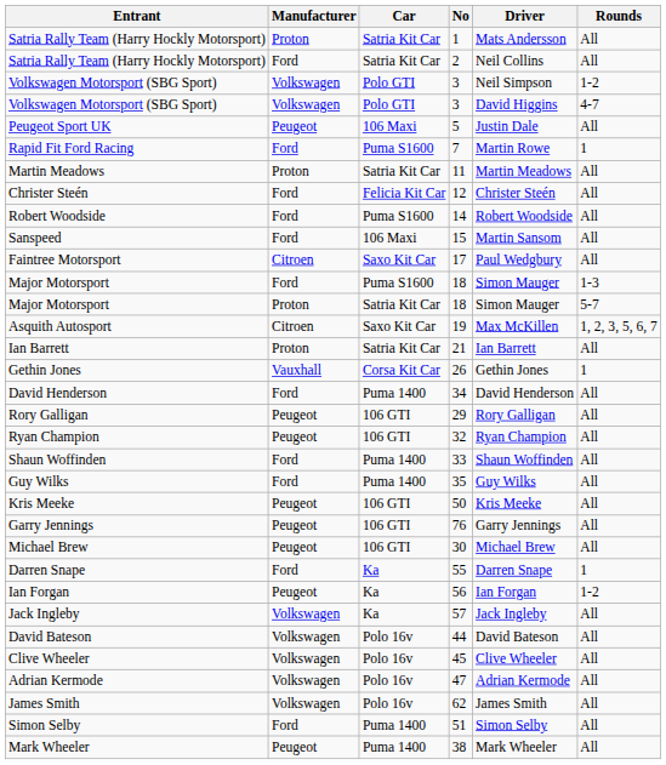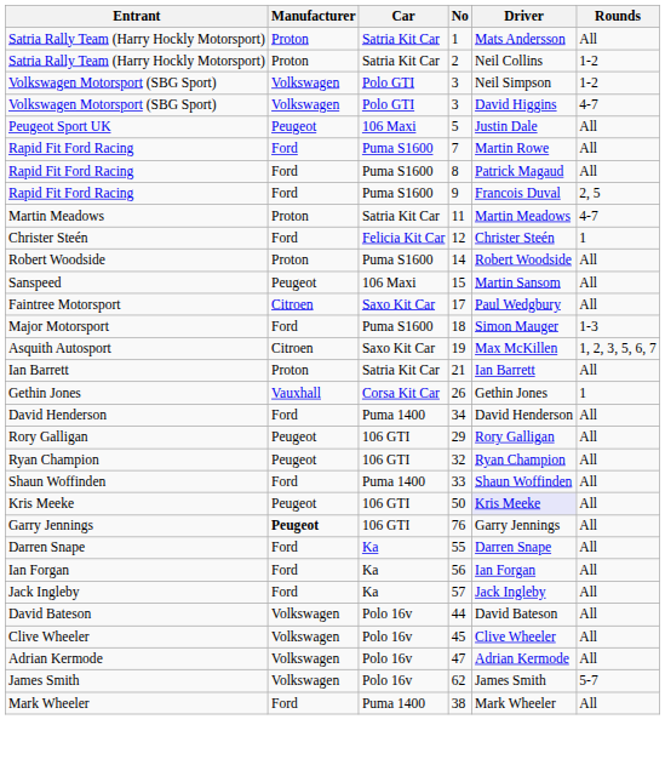 <table class="wikitable">
 <tr>
 <th>Entrant</th>
 <th>Manufacturer</th>
 <th>Car</th>
 <th>No</th>
 <th>Driver</th>
 <th>Rounds</th>
 </tr>
 <tr>
 <td><a href='#'>Satria Rally Team</a> (Harry Hockly Motorsport)</td>
 <td><a href='#'>Proton</a></td>
 <td><a href='#'>Satria Kit Car</a></td>
 <td>1</td>
 <td><a href='#'>Mats Andersson</a></td>
 <td>All</td>
 </tr>
 <tr>
 <td><a href='#'>Satria Rally Team</a> (Harry Hockly Motorsport)</td>
-<td>Ford</td>
+<td>Proton</td>
 <td>Satria Kit Car</td>
 <td>2</td>
 <td>Neil Collins</td>
-<td>All</td>
+<td>1-2</td>
 </tr>
 <tr>
 <td><a href='#'>Volkswagen Motorsport</a> (SBG Sport)</td>
 <td><a href='#'>Volkswagen</a></td>
 <td><a href='#'>Polo GTI</a></td>
 <td>3</td>
 <td>Neil Simpson</td>
 <td>1-2</td>
 </tr>
 <tr>
 <td><a href='#'>Volkswagen Motorsport</a> (SBG Sport)</td>
 <td><a href='#'>Volkswagen</a></td>
 <td><a href='#'>Polo GTI</a></td>
 <td>3</td>
 <td><a href='#'>David Higgins</a></td>
 <td>4-7</td>
 </tr>
 <tr>
 <td><a href='#'>Peugeot Sport UK</a></td>
 <td><a href='#'>Peugeot</a></td>
 <td><a href='#'>106 Maxi</a></td>
 <td>5</td>
 <td><a href='#'>Justin Dale</a></td>
 <td>All</td>
 </tr>
 <tr>
 <td><a href='#'>Rapid Fit Ford Racing</a></td>
 <td><a href='#'>Ford</a></td>
 <td><a href='#'>Puma S1600</a></td>
 <td>7</td>
 <td><a href='#'>Martin Rowe</a></td>
-<td>1</td>
+<td>All</td>
+</tr>
+<tr>
+<td><a href='#'>Rapid Fit Ford Racing</a></td>
+<td>Ford</td>
+<td>Puma S1600</td>
+<td>8</td>
+<td><a href='#'>Patrick Magaud</a></td>
+<td>All</td>
+</tr>
+<tr>
+<td><a href='#'>Rapid Fit Ford Racing</a></td>
+<td>Ford</td>
+<td>Puma S1600</td>
+<td>9</td>
+<td><a href='#'>Francois Duval</a></td>
+<td>2, 5</td>
 </tr>
 <tr>
 <td>Martin Meadows</td>
 <td>Proton</td>
 <td>Satria Kit Car</td>
 <td>11</td>
 <td><a href='#'>Martin Meadows</a></td>
-<td>All</td>
+<td>4-7</td>
 </tr>
 <tr>
 <td>Christer Steén</td>
 <td>Ford</td>
 <td><a href='#'>Felicia Kit Car</a></td>
 <td>12</td>
 <td><a href='#'>Christer Steén</a></td>
-<td>All</td>
+<td>1</td>
 </tr>
 <tr>
 <td>Robert Woodside</td>
-<td>Ford</td>
+<td>Proton</td>
 <td>Puma S1600</td>
 <td>14</td>
 <td><a href='#'>Robert Woodside</a></td>
 <td>All</td>
 </tr>
 <tr>
 <td>Sanspeed</td>
-<td>Ford</td>
+<td>Peugeot</td>
 <td>106 Maxi</td>
 <td>15</td>
 <td><a href='#'>Martin Sansom</a></td>
 <td>All</td>
 </tr>
 <tr>
 <td>Faintree Motorsport</td>
 <td><a href='#'>Citroen</a></td>
 <td><a href='#'>Saxo Kit Car</a></td>
 <td>17</td>
 <td><a href='#'>Paul Wedgbury</a></td>
 <td>All</td>
 </tr>
 <tr>
 <td>Major Motorsport</td>
 <td>Ford</td>
 <td>Puma S1600</td>
 <td>18</td>
 <td><a href='#'>Simon Mauger</a></td>
 <td>1-3</td>
-</tr>
-<tr>
-<td>Major Motorsport</td>
-<td>Proton</td>
-<td>Satria Kit Car</td>
-<td>18</td>
-<td>Simon Mauger</td>
-<td>5-7</td>
 </tr>
 <tr>
 <td>Asquith Autosport</td>
 <td>Citroen</td>
 <td>Saxo Kit Car</td>
 <td>19</td>
 <td><a href='#'>Max McKillen</a></td>
 <td>1, 2, 3, 5, 6, 7</td>
 </tr>
 <tr>
 <td>Ian Barrett</td>
 <td>Proton</td>
 <td>Satria Kit Car</td>
 <td>21</td>
 <td><a href='#'>Ian Barrett</a></td>
 <td>All</td>
 </tr>
 <tr>
 <td>Gethin Jones</td>
 <td><a href='#'>Vauxhall</a></td>
 <td><a href='#'>Corsa Kit Car</a></td>
 <td>26</td>
 <td>Gethin Jones</td>
 <td>1</td>
 </tr>
 <tr>
 <td>David Henderson</td>
 <td>Ford</td>
 <td>Puma 1400</td>
 <td>34</td>
 <td>David Henderson</td>
 <td>All</td>
 </tr>
 <tr>
 <td>Rory Galligan</td>
 <td>Peugeot</td>
 <td>106 GTI</td>
 <td>29</td>
 <td><a href='#'>Rory Galligan</a></td>
 <td>All</td>
 </tr>
 <tr>
 <td>Ryan Champion</td>
 <td>Peugeot</td>
 <td>106 GTI</td>
 <td>32</td>
 <td><a href='#'>Ryan Champion</a></td>
 <td>All</td>
 </tr>
 <tr>
 <td>Shaun Woffinden</td>
 <td>Ford</td>
 <td>Puma 1400</td>
 <td>33</td>
 <td><a href='#'>Shaun Woffinden</a></td>
 <td>All</td>
 </tr>
 <tr>
-<td>Guy Wilks</td>
-<td>Ford</td>
-<td>Puma 1400</td>
-<td>35</td>
-<td><a href='#'>Guy Wilks</a></td>
-<td>All</td>
-</tr>
-<tr>
 <td>Kris Meeke</td>
 <td>Peugeot</td>
 <td>106 GTI</td>
 <td>50</td>
-<td><a href='#'>Kris Meeke</a></td>
+<td style="background: lavender;"><a href='#'>Kris Meeke</a></td>
 <td>All</td>
 </tr>
 <tr>
 <td>Garry Jennings</td>
-<td>Peugeot</td>
+<td><strong>Peugeot</strong></td>
 <td>106 GTI</td>
 <td>76</td>
 <td>Garry Jennings</td>
-<td>All</td>
-</tr>
-<tr>
-<td>Michael Brew</td>
-<td>Peugeot</td>
-<td>106 GTI</td>
-<td>30</td>
-<td><a href='#'>Michael Brew</a></td>
 <td>All</td>
 </tr>
 <tr>
 <td>Darren Snape</td>
 <td>Ford</td>
 <td><a href='#'>Ka</a></td>
 <td>55</td>
 <td><a href='#'>Darren Snape</a></td>
-<td>1</td>
+<td>All</td>
 </tr>
 <tr>
 <td>Ian Forgan</td>
-<td>Peugeot</td>
+<td>Ford</td>
 <td>Ka</td>
 <td>56</td>
 <td><a href='#'>Ian Forgan</a></td>
-<td>1-2</td>
+<td>All</td>
 </tr>
 <tr>
 <td>Jack Ingleby</td>
-<td><a href='#'>Volkswagen</a></td>
+<td>Ford</td>
 <td>Ka</td>
 <td>57</td>
 <td><a href='#'>Jack Ingleby</a></td>
 <td>All</td>
 </tr>
 <tr>
 <td>David Bateson</td>
 <td>Volkswagen</td>
 <td>Polo 16v</td>
 <td>44</td>
 <td>David Bateson</td>
 <td>All</td>
 </tr>
 <tr>
 <td>Clive Wheeler</td>
 <td>Volkswagen</td>
 <td>Polo 16v</td>
 <td>45</td>
 <td><a href='#'>Clive Wheeler</a></td>
 <td>All</td>
 </tr>
 <tr>
 <td>Adrian Kermode</td>
 <td>Volkswagen</td>
 <td>Polo 16v</td>
 <td>47</td>
 <td><a href='#'>Adrian Kermode</a></td>
 <td>All</td>
 </tr>
 <tr>
 <td>James Smith</td>
 <td>Volkswagen</td>
 <td>Polo 16v</td>
 <td>62</td>
 <td>James Smith</td>
-<td>All</td>
-</tr>
-<tr>
-<td>Simon Selby</td>
-<td>Ford</td>
-<td>Puma 1400</td>
-<td>51</td>
-<td><a href='#'>Simon Selby</a></td>
-<td>All</td>
+<td>5-7</td>
 </tr>
 <tr>
 <td>Mark Wheeler</td>
-<td>Peugeot</td>
+<td>Ford</td>
 <td>Puma 1400</td>
 <td>38</td>
 <td>Mark Wheeler</td>
 <td>All</td>
 </tr>
 </table>
